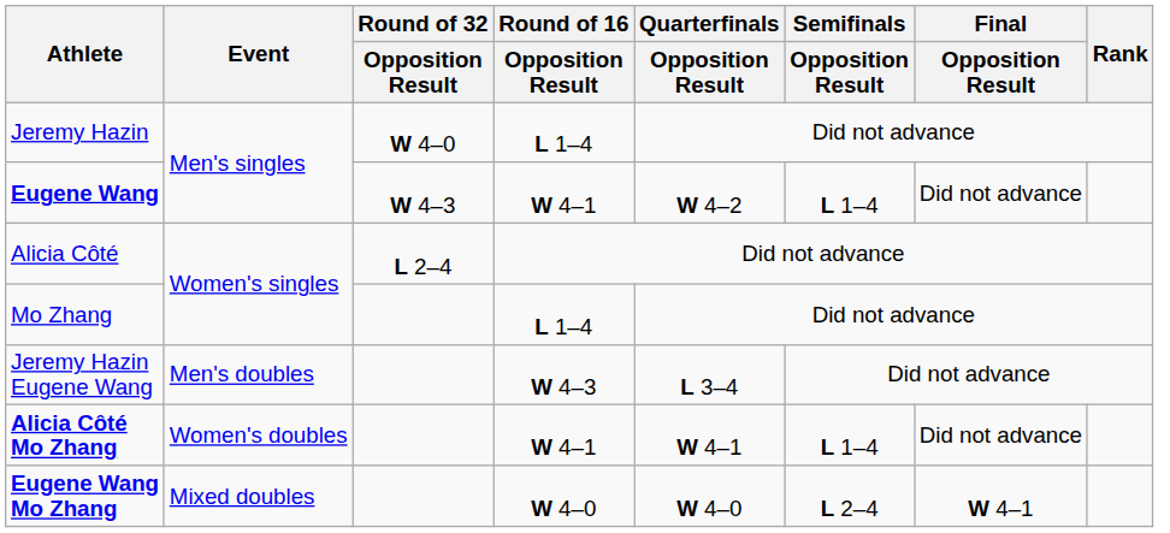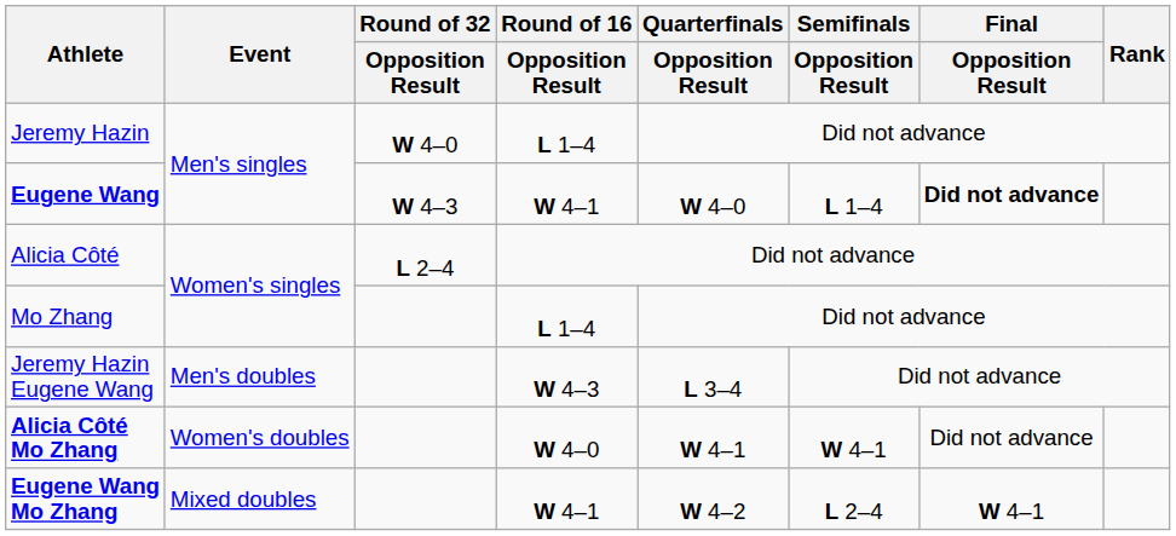 <table class="wikitable" style="font-size:90%">
 <tr>
 <th rowspan="2">Athlete</th>
 <th rowspan="2">Event</th>
 <th>Round of 32</th>
 <th>Round of 16</th>
 <th>Quarterfinals</th>
 <th>Semifinals</th>
 <th>Final</th>
 <th rowspan="2">Rank</th>
 </tr>
 <tr>
 <th>Opposition<br>Result</th>
 <th>Opposition<br>Result</th>
 <th>Opposition<br>Result</th>
 <th>Opposition<br>Result</th>
 <th>Opposition<br>Result</th>
 </tr>
 <tr align=center>
 <td align=left><a href='#'>Jeremy Hazin</a></td>
 <td align=left rowspan=2><a href='#'>Men's singles</a></td>
 <td><br><strong>W</strong> 4–0</td>
 <td><br><strong>L</strong> 1–4</td>
 <td colspan=4>Did not advance</td>
 </tr>
 <tr align=center>
 <td align=left><strong><a href='#'>Eugene Wang</a></strong></td>
 <td><br><strong>W</strong> 4–3</td>
 <td><br><strong>W</strong> 4–1</td>
-<td><br><strong>W</strong> 4–2</td>
+<td><br><strong>W</strong> 4–0</td>
 <td><br><strong>L</strong> 1–4</td>
-<td>Did not advance</td>
+<td><strong>Did not advance</strong></td>
 <td></td>
 </tr>
 <tr align=center>
 <td align=left><a href='#'>Alicia Côté</a></td>
 <td align=left rowspan=2><a href='#'>Women's singles</a></td>
 <td><br><strong>L</strong> 2–4</td>
 <td colspan=5>Did not advance</td>
 </tr>
 <tr align=center>
 <td align=left><a href='#'>Mo Zhang</a></td>
 <td></td>
 <td><br><strong>L</strong> 1–4</td>
 <td colspan=4>Did not advance</td>
 </tr>
 <tr align=center>
 <td align=left><a href='#'>Jeremy Hazin</a><br><a href='#'>Eugene Wang</a></td>
 <td align=left><a href='#'>Men's doubles</a></td>
 <td></td>
 <td><br><strong>W</strong> 4–3</td>
 <td><br><strong>L</strong> 3–4</td>
 <td colspan=3>Did not advance</td>
 </tr>
 <tr align=center>
 <td align=left><strong><a href='#'>Alicia Côté</a><br><a href='#'>Mo Zhang</a></strong></td>
 <td align=left><a href='#'>Women's doubles</a></td>
 <td></td>
+<td><br><strong>W</strong> 4–0</td>
 <td><br><strong>W</strong> 4–1</td>
 <td><br><strong>W</strong> 4–1</td>
-<td><br><strong>L</strong> 1–4</td>
 <td>Did not advance</td>
 <td></td>
 </tr>
 <tr align=center>
 <td align=left><strong><a href='#'>Eugene Wang</a><br><a href='#'>Mo Zhang</a></strong></td>
 <td align=left><a href='#'>Mixed doubles</a></td>
 <td></td>
-<td><br><strong>W</strong> 4–0</td>
-<td><br><strong>W</strong> 4–0</td>
+<td><br><strong>W</strong> 4–1</td>
+<td><br><strong>W</strong> 4–2</td>
 <td><br><strong>L</strong> 2–4</td>
 <td><br><strong>W</strong> 4–1</td>
 <td></td>
 </tr>
 </table>
